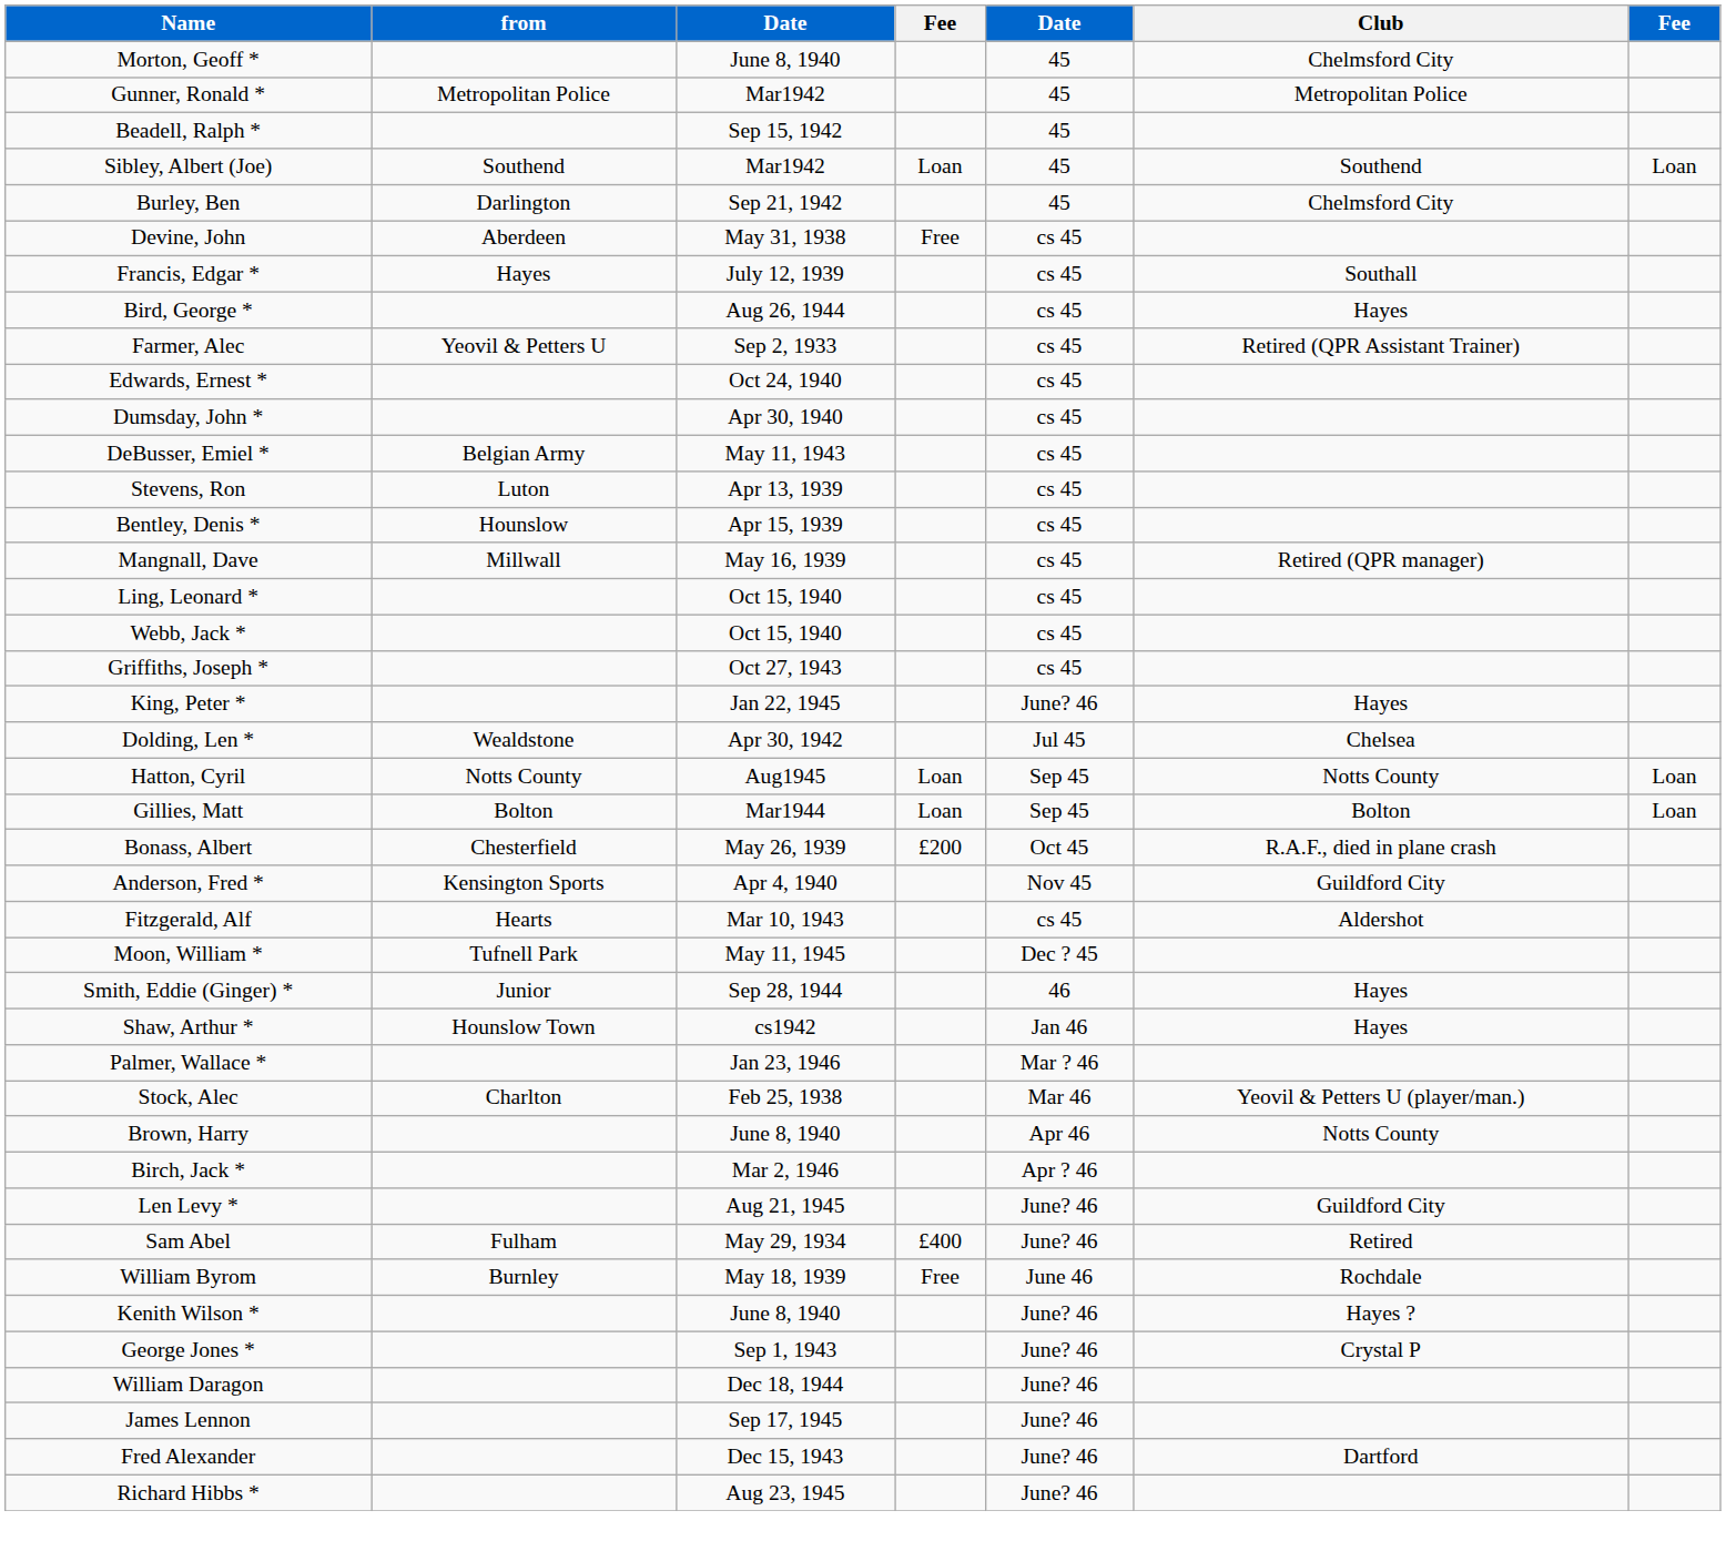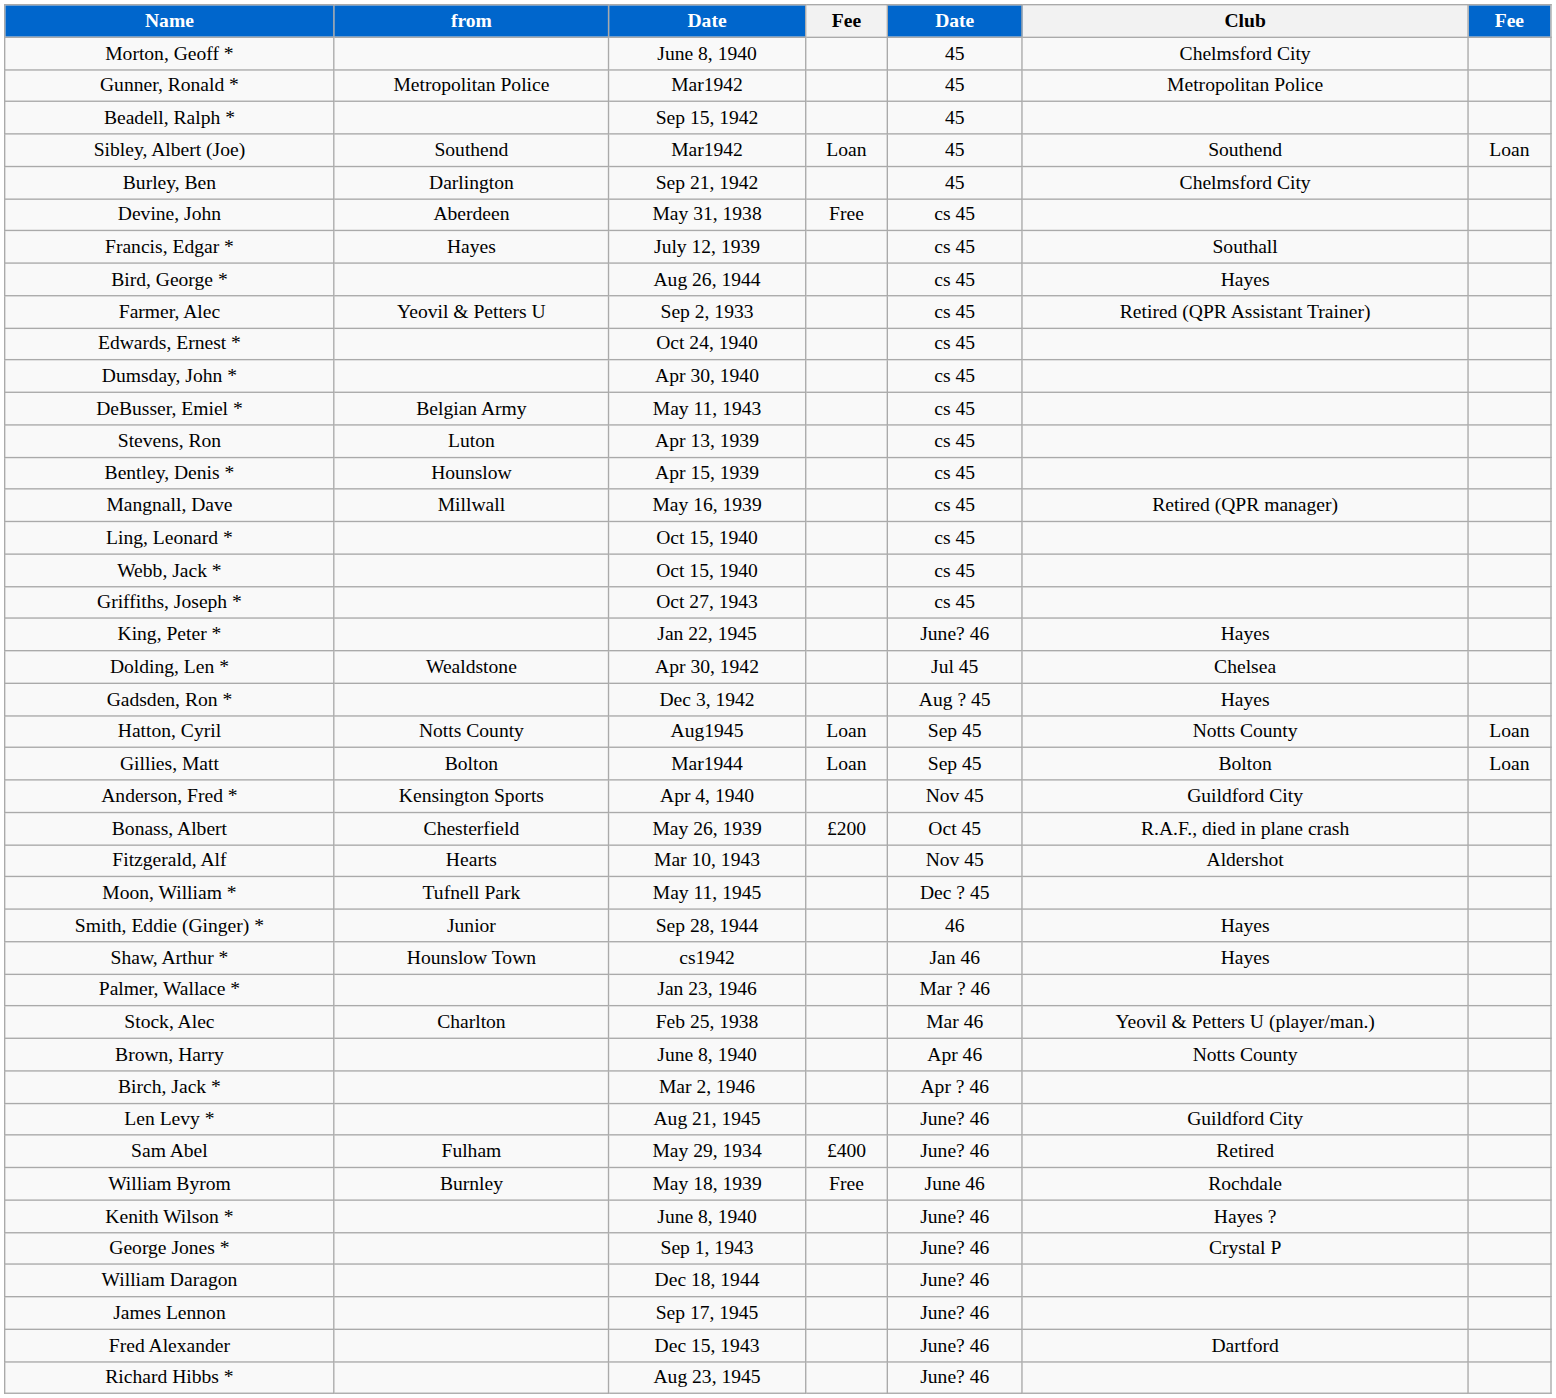 <table class="wikitable" style="text-align:center; font-size:90%; width:90%;">
 <tr>
 <th style="background:#0066CC; color:#FFFFFF; text-align:center;"><strong>Name</strong></th>
 <th style="background:#0066CC; color:#FFFFFF; text-align:center;">from</th>
 <th style="background:#0066CC; color:#FFFFFF; text-align:center;">Date</th>
 <th>Fee</th>
 <th style="background:#0066CC; color:#FFFFFF; text-align:center;"><strong>Date</strong></th>
 <th>Club</th>
 <th style="background:#0066CC; color:#FFFFFF; text-align:center;"><strong>Fee</strong></th>
 </tr>
 <tr>
 <td>Morton, Geoff *</td>
 <td></td>
 <td>June 8, 1940</td>
 <td></td>
 <td>45</td>
 <td>Chelmsford City</td>
 <td></td>
 </tr>
 <tr>
 <td>Gunner, Ronald *</td>
 <td>Metropolitan Police</td>
 <td>Mar1942</td>
 <td></td>
 <td>45</td>
 <td>Metropolitan Police</td>
 <td></td>
 </tr>
 <tr>
 <td>Beadell, Ralph *</td>
 <td></td>
 <td>Sep 15, 1942</td>
 <td></td>
 <td>45</td>
 <td></td>
 <td></td>
 </tr>
 <tr>
 <td>Sibley, Albert (Joe)</td>
 <td>Southend</td>
 <td>Mar1942</td>
 <td>Loan</td>
 <td>45</td>
 <td>Southend</td>
 <td>Loan</td>
 </tr>
 <tr>
 <td>Burley, Ben</td>
 <td>Darlington</td>
 <td>Sep 21, 1942</td>
 <td></td>
 <td>45</td>
 <td>Chelmsford City</td>
 <td></td>
 </tr>
 <tr>
 <td>Devine, John</td>
 <td>Aberdeen</td>
 <td>May 31, 1938</td>
 <td>Free</td>
 <td>cs 45</td>
 <td></td>
 <td></td>
 </tr>
 <tr>
 <td>Francis, Edgar *</td>
 <td>Hayes</td>
 <td>July 12, 1939</td>
 <td></td>
 <td>cs 45</td>
 <td>Southall</td>
 <td></td>
 </tr>
 <tr>
 <td>Bird, George *</td>
 <td></td>
 <td>Aug 26, 1944</td>
 <td></td>
 <td>cs 45</td>
 <td>Hayes</td>
 <td></td>
 </tr>
 <tr>
 <td>Farmer, Alec</td>
 <td>Yeovil & Petters U</td>
 <td>Sep 2, 1933</td>
 <td></td>
 <td>cs 45</td>
 <td>Retired (QPR Assistant Trainer)</td>
 <td></td>
 </tr>
 <tr>
 <td>Edwards, Ernest *</td>
 <td></td>
 <td>Oct 24, 1940</td>
 <td></td>
 <td>cs 45</td>
 <td></td>
 <td></td>
 </tr>
 <tr>
 <td>Dumsday, John *</td>
 <td></td>
 <td>Apr 30, 1940</td>
 <td></td>
 <td>cs 45</td>
 <td></td>
 <td></td>
 </tr>
 <tr>
 <td>DeBusser, Emiel *</td>
 <td>Belgian Army</td>
 <td>May 11, 1943</td>
 <td></td>
 <td>cs 45</td>
 <td></td>
 <td></td>
 </tr>
 <tr>
 <td>Stevens, Ron</td>
 <td>Luton</td>
 <td>Apr 13, 1939</td>
 <td></td>
 <td>cs 45</td>
 <td></td>
 <td></td>
 </tr>
 <tr>
 <td>Bentley, Denis *</td>
 <td>Hounslow</td>
 <td>Apr 15, 1939</td>
 <td></td>
 <td>cs 45</td>
 <td></td>
 <td></td>
 </tr>
 <tr>
 <td>Mangnall, Dave</td>
 <td>Millwall</td>
 <td>May 16, 1939</td>
 <td></td>
 <td>cs 45</td>
 <td>Retired (QPR manager)</td>
 <td></td>
 </tr>
 <tr>
 <td>Ling, Leonard *</td>
 <td></td>
 <td>Oct 15, 1940</td>
 <td></td>
 <td>cs 45</td>
 <td></td>
 <td></td>
 </tr>
 <tr>
 <td>Webb, Jack *</td>
 <td></td>
 <td>Oct 15, 1940</td>
 <td></td>
 <td>cs 45</td>
 <td></td>
 <td></td>
 </tr>
 <tr>
 <td>Griffiths, Joseph *</td>
 <td></td>
 <td>Oct 27, 1943</td>
 <td></td>
 <td>cs 45</td>
 <td></td>
 <td></td>
 </tr>
 <tr>
 <td>King, Peter *</td>
 <td></td>
 <td>Jan 22, 1945</td>
 <td></td>
 <td>June? 46</td>
 <td>Hayes</td>
 <td></td>
 </tr>
 <tr>
 <td>Dolding, Len *</td>
 <td>Wealdstone</td>
 <td>Apr 30, 1942</td>
 <td></td>
 <td>Jul 45</td>
 <td>Chelsea</td>
 <td></td>
 </tr>
 <tr>
+<td>Gadsden, Ron *</td>
+<td></td>
+<td>Dec 3, 1942</td>
+<td></td>
+<td>Aug ? 45</td>
+<td>Hayes</td>
+<td></td>
+</tr>
+<tr>
 <td>Hatton, Cyril</td>
 <td>Notts County</td>
 <td>Aug1945</td>
 <td>Loan</td>
 <td>Sep 45</td>
 <td>Notts County</td>
 <td>Loan</td>
 </tr>
 <tr>
 <td>Gillies, Matt</td>
 <td>Bolton</td>
 <td>Mar1944</td>
 <td>Loan</td>
 <td>Sep 45</td>
 <td>Bolton</td>
 <td>Loan</td>
 </tr>
 <tr>
+<td>Anderson, Fred *</td>
+<td>Kensington Sports</td>
+<td>Apr 4, 1940</td>
+<td></td>
+<td>Nov 45</td>
+<td>Guildford City</td>
+<td></td>
+</tr>
+<tr>
 <td>Bonass, Albert</td>
 <td>Chesterfield</td>
 <td>May 26, 1939</td>
 <td>£200</td>
 <td>Oct 45</td>
 <td>R.A.F., died in plane crash</td>
 <td></td>
 </tr>
 <tr>
-<td>Anderson, Fred *</td>
-<td>Kensington Sports</td>
-<td>Apr 4, 1940</td>
-<td></td>
-<td>Nov 45</td>
-<td>Guildford City</td>
-<td></td>
-</tr>
-<tr>
 <td>Fitzgerald, Alf</td>
 <td>Hearts</td>
 <td>Mar 10, 1943</td>
 <td></td>
-<td>cs 45</td>
+<td>Nov 45</td>
 <td>Aldershot</td>
 <td></td>
 </tr>
 <tr>
 <td>Moon, William *</td>
 <td>Tufnell Park</td>
 <td>May 11, 1945</td>
 <td></td>
 <td>Dec ? 45</td>
 <td></td>
 <td></td>
 </tr>
 <tr>
 <td>Smith, Eddie (Ginger) *</td>
 <td>Junior</td>
 <td>Sep 28, 1944</td>
 <td></td>
 <td>46</td>
 <td>Hayes</td>
 <td></td>
 </tr>
 <tr>
 <td>Shaw, Arthur *</td>
 <td>Hounslow Town</td>
 <td>cs1942</td>
 <td></td>
 <td>Jan 46</td>
 <td>Hayes</td>
 <td></td>
 </tr>
 <tr>
 <td>Palmer, Wallace *</td>
 <td></td>
 <td>Jan 23, 1946</td>
 <td></td>
 <td>Mar ? 46</td>
 <td></td>
 <td></td>
 </tr>
 <tr>
 <td>Stock, Alec</td>
 <td>Charlton</td>
 <td>Feb 25, 1938</td>
 <td></td>
 <td>Mar 46</td>
 <td>Yeovil & Petters U (player/man.)</td>
 <td></td>
 </tr>
 <tr>
 <td>Brown, Harry</td>
 <td></td>
 <td>June 8, 1940</td>
 <td></td>
 <td>Apr 46</td>
 <td>Notts County</td>
 <td></td>
 </tr>
 <tr>
 <td>Birch, Jack *</td>
 <td></td>
 <td>Mar 2, 1946</td>
 <td></td>
 <td>Apr ? 46</td>
 <td></td>
 <td></td>
 </tr>
 <tr>
 <td>Len Levy *</td>
 <td></td>
 <td>Aug 21, 1945</td>
 <td></td>
 <td>June? 46</td>
 <td>Guildford City</td>
 <td></td>
 </tr>
 <tr>
 <td>Sam Abel</td>
 <td>Fulham</td>
 <td>May 29, 1934</td>
 <td>£400</td>
 <td>June? 46</td>
 <td>Retired</td>
 <td></td>
 </tr>
 <tr>
 <td>William Byrom</td>
 <td>Burnley</td>
 <td>May 18, 1939</td>
 <td>Free</td>
 <td>June 46</td>
 <td>Rochdale</td>
 <td></td>
 </tr>
 <tr>
 <td>Kenith Wilson *</td>
 <td></td>
 <td>June 8, 1940</td>
 <td></td>
 <td>June? 46</td>
 <td>Hayes ?</td>
 <td></td>
 </tr>
 <tr>
 <td>George Jones *</td>
 <td></td>
 <td>Sep 1, 1943</td>
 <td></td>
 <td>June? 46</td>
 <td>Crystal P</td>
 <td></td>
 </tr>
 <tr>
 <td>William Daragon</td>
 <td></td>
 <td>Dec 18, 1944</td>
 <td></td>
 <td>June? 46</td>
 <td></td>
 <td></td>
 </tr>
 <tr>
 <td>James Lennon</td>
 <td></td>
 <td>Sep 17, 1945</td>
 <td></td>
 <td>June? 46</td>
 <td></td>
 <td></td>
 </tr>
 <tr>
 <td>Fred Alexander</td>
 <td></td>
 <td>Dec 15, 1943</td>
 <td></td>
 <td>June? 46</td>
 <td>Dartford</td>
 <td></td>
 </tr>
 <tr>
 <td>Richard Hibbs *</td>
 <td></td>
 <td>Aug 23, 1945</td>
 <td></td>
 <td>June? 46</td>
 <td></td>
 <td></td>
 </tr>
 </table>
